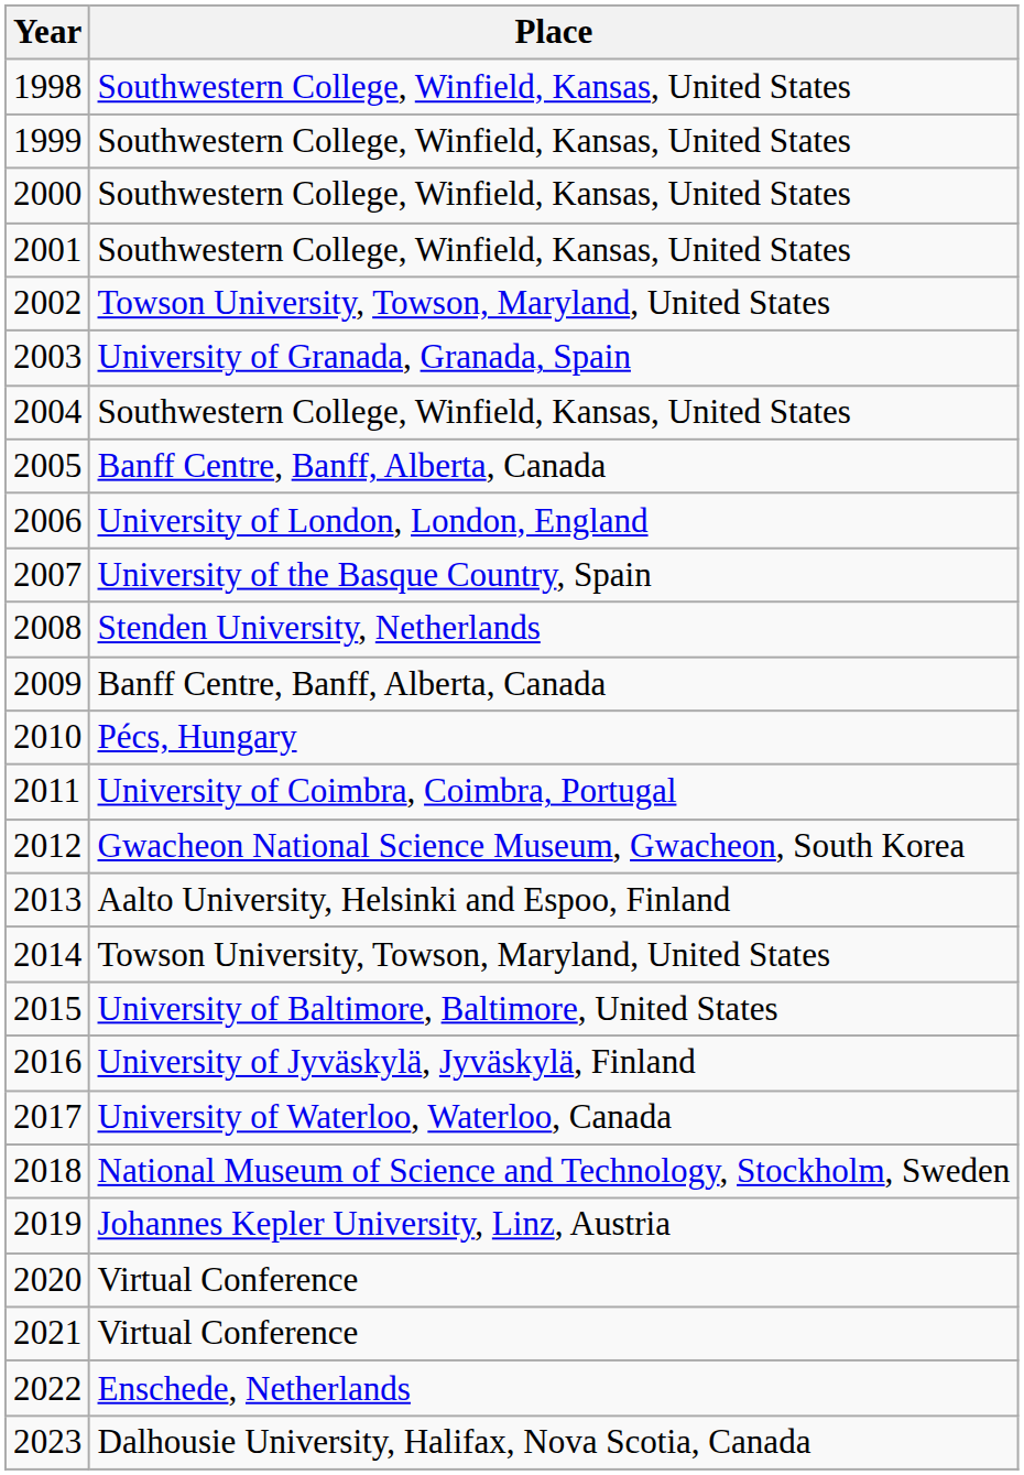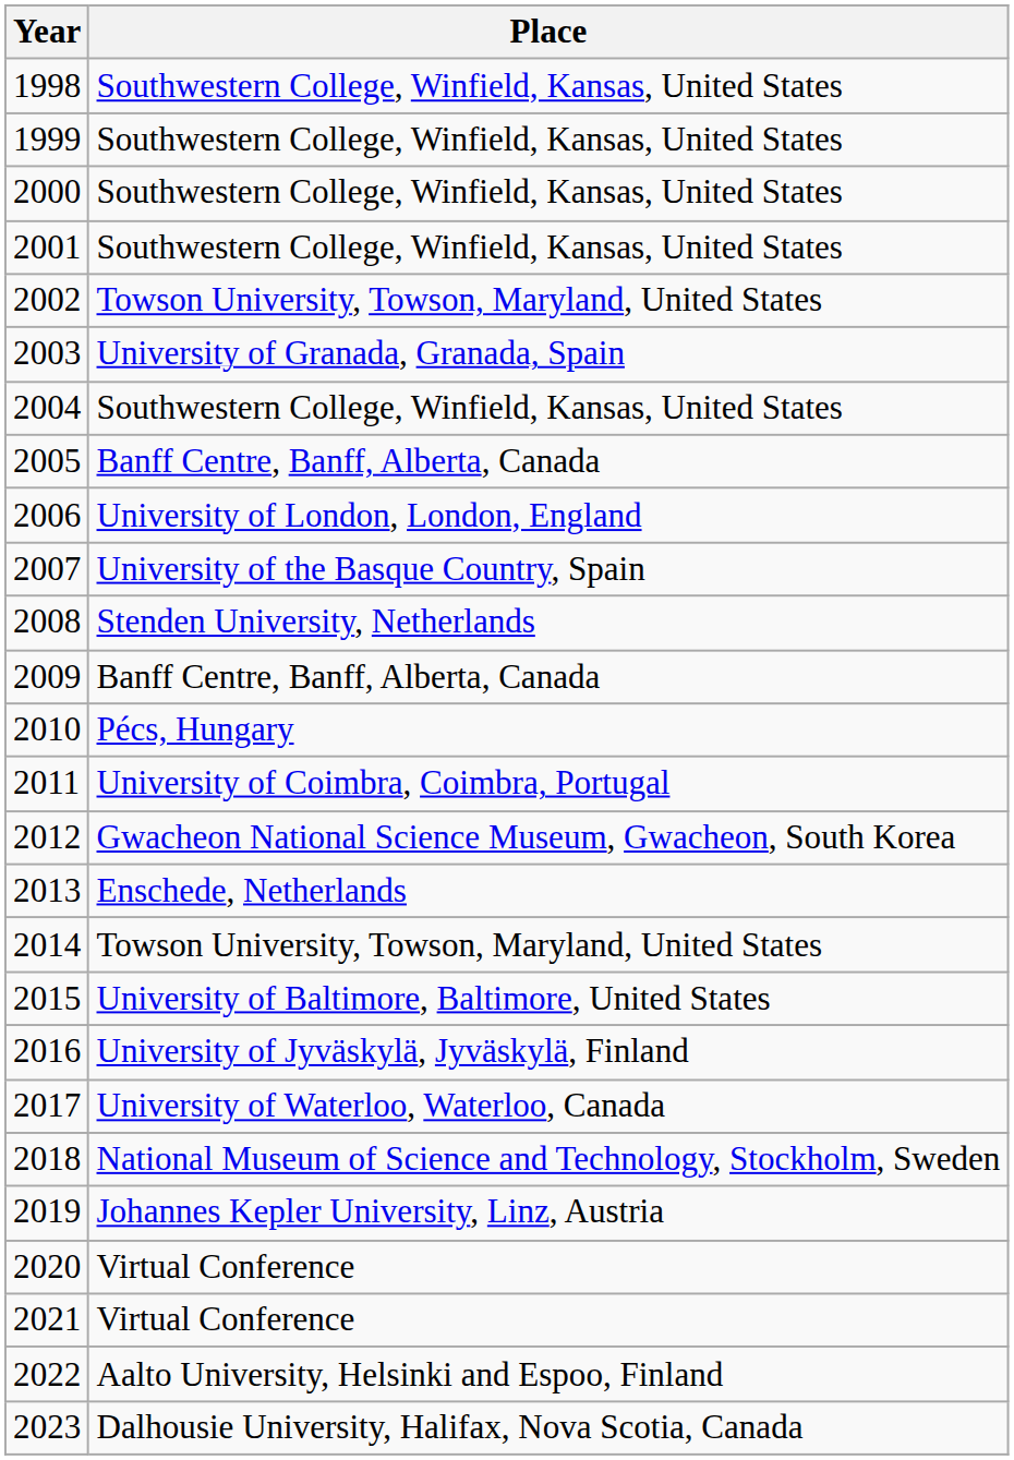 <table class="wikitable sortable">
 <tr>
 <th>Year</th>
 <th>Place</th>
 </tr>
 <tr>
 <td>1998</td>
 <td><a href='#'>Southwestern College</a>, <a href='#'>Winfield, Kansas</a>, United States</td>
 </tr>
 <tr>
 <td>1999</td>
 <td>Southwestern College, Winfield, Kansas, United States</td>
 </tr>
 <tr>
 <td>2000</td>
 <td>Southwestern College, Winfield, Kansas, United States</td>
 </tr>
 <tr>
 <td>2001</td>
 <td>Southwestern College, Winfield, Kansas, United States</td>
 </tr>
 <tr>
 <td>2002</td>
 <td><a href='#'>Towson University</a>, <a href='#'>Towson, Maryland</a>, United States</td>
 </tr>
 <tr>
 <td>2003</td>
 <td><a href='#'>University of Granada</a>, <a href='#'>Granada, Spain</a></td>
 </tr>
 <tr>
 <td>2004</td>
 <td>Southwestern College, Winfield, Kansas, United States</td>
 </tr>
 <tr>
 <td>2005</td>
 <td><a href='#'>Banff Centre</a>, <a href='#'>Banff, Alberta</a>, Canada</td>
 </tr>
 <tr>
 <td>2006</td>
 <td><a href='#'>University of London</a>, <a href='#'>London, England</a></td>
 </tr>
 <tr>
 <td>2007</td>
 <td><a href='#'>University of the Basque Country</a>, Spain</td>
 </tr>
 <tr>
 <td>2008</td>
 <td><a href='#'>Stenden University</a>, <a href='#'>Netherlands</a></td>
 </tr>
 <tr>
 <td>2009</td>
 <td>Banff Centre, Banff, Alberta, Canada</td>
 </tr>
 <tr>
 <td>2010</td>
 <td><a href='#'>Pécs, Hungary</a></td>
 </tr>
 <tr>
 <td>2011</td>
 <td><a href='#'>University of Coimbra</a>, <a href='#'>Coimbra, Portugal</a></td>
 </tr>
 <tr>
 <td>2012</td>
 <td><a href='#'>Gwacheon National Science Museum</a>, <a href='#'>Gwacheon</a>, South Korea</td>
 </tr>
 <tr>
 <td>2013</td>
-<td>Aalto University, Helsinki and Espoo, Finland</td>
+<td><a href='#'>Enschede</a>, <a href='#'>Netherlands</a></td>
 </tr>
 <tr>
 <td>2014</td>
 <td>Towson University, Towson, Maryland, United States</td>
 </tr>
 <tr>
 <td>2015</td>
 <td><a href='#'>University of Baltimore</a>, <a href='#'>Baltimore</a>, United States</td>
 </tr>
 <tr>
 <td>2016</td>
 <td><a href='#'>University of Jyväskylä</a>, <a href='#'>Jyväskylä</a>, Finland</td>
 </tr>
 <tr>
 <td>2017</td>
 <td><a href='#'>University of Waterloo</a>, <a href='#'>Waterloo</a>, Canada</td>
 </tr>
 <tr>
 <td>2018</td>
 <td><a href='#'>National Museum of Science and Technology</a>, <a href='#'>Stockholm</a>, Sweden</td>
 </tr>
 <tr>
 <td>2019</td>
 <td><a href='#'>Johannes Kepler University</a>, <a href='#'>Linz</a>, Austria</td>
 </tr>
 <tr>
 <td>2020</td>
 <td>Virtual Conference</td>
 </tr>
 <tr>
 <td>2021</td>
 <td>Virtual Conference</td>
 </tr>
 <tr>
 <td>2022</td>
-<td><a href='#'>Enschede</a>, <a href='#'>Netherlands</a></td>
+<td>Aalto University, Helsinki and Espoo, Finland</td>
 </tr>
 <tr>
 <td>2023</td>
 <td>Dalhousie University, Halifax, Nova Scotia, Canada</td>
 </tr>
 </table>
